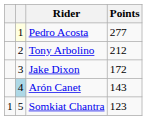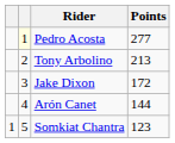 <table class="wikitable" style="font-size: 95%;">
 <tr>
 <th></th>
 <th></th>
 <th>Rider</th>
 <th>Points</th>
 </tr>
 <tr>
 <td></td>
 <td align=center style="background: lightyellow;">1</td>
 <td> <a href='#'>Pedro Acosta</a></td>
 <td align=left>277</td>
 </tr>
 <tr>
 <td></td>
 <td align=center>2</td>
 <td> <a href='#'>Tony Arbolino</a></td>
-<td align=left>212</td>
+<td align=left>213</td>
 </tr>
 <tr>
 <td></td>
 <td align=center>3</td>
 <td> <a href='#'>Jake Dixon</a></td>
 <td align=left>172</td>
 </tr>
 <tr>
 <td></td>
-<td align=center style="background: lightblue;">4</td>
+<td align=center>4</td>
 <td> <a href='#'>Arón Canet</a></td>
-<td align=left>143</td>
+<td align=left>144</td>
 </tr>
 <tr>
 <td> 1</td>
 <td align=center>5</td>
 <td> <a href='#'>Somkiat Chantra</a></td>
 <td align=left>123</td>
 </tr>
 </table>
